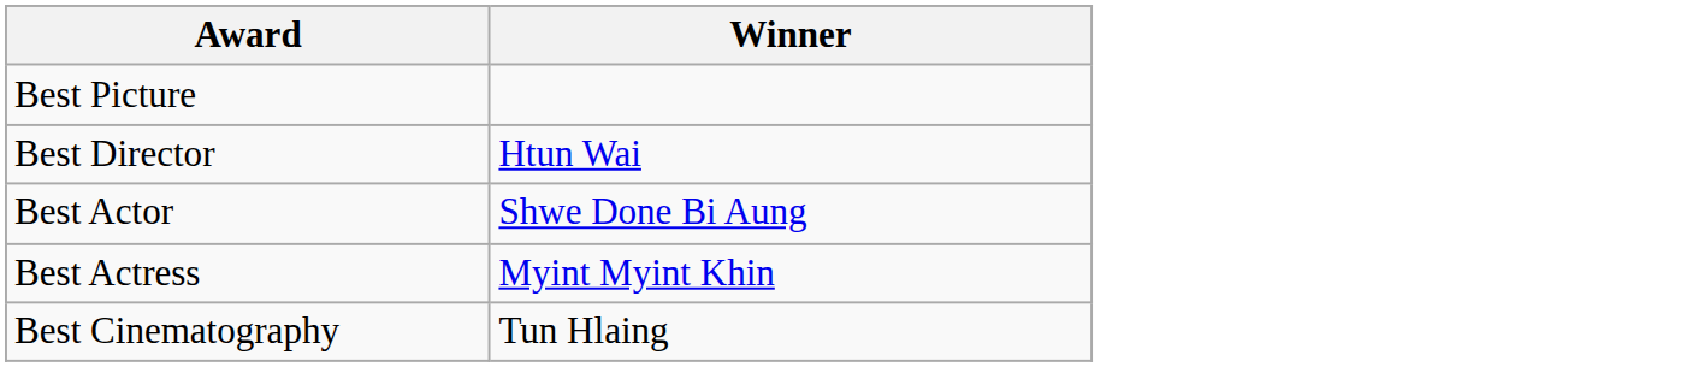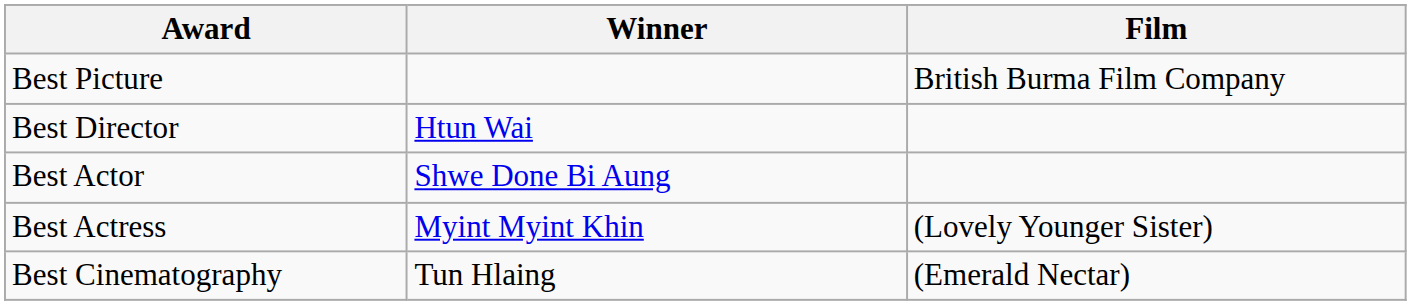 <table class="wikitable">
 <tr>
 <th width="200"><strong>Award</strong></th>
 <th width="250"><strong>Winner</strong></th>
+<th width="250"><strong>Film</strong></th>
 </tr>
 <tr>
 <td>Best Picture</td>
 <td></td>
+<td>British Burma Film Company</td>
 </tr>
 <tr>
 <td>Best Director</td>
 <td><a href='#'>Htun Wai</a></td>
+<td></td>
 </tr>
 <tr>
 <td>Best Actor</td>
 <td><a href='#'>Shwe Done Bi Aung</a></td>
+<td></td>
 </tr>
 <tr>
 <td>Best Actress</td>
 <td><a href='#'>Myint Myint Khin</a></td>
+<td> (Lovely Younger Sister)</td>
 </tr>
 <tr>
 <td>Best Cinematography</td>
 <td>Tun Hlaing</td>
+<td> (Emerald Nectar)</td>
 </tr>
 </table>
